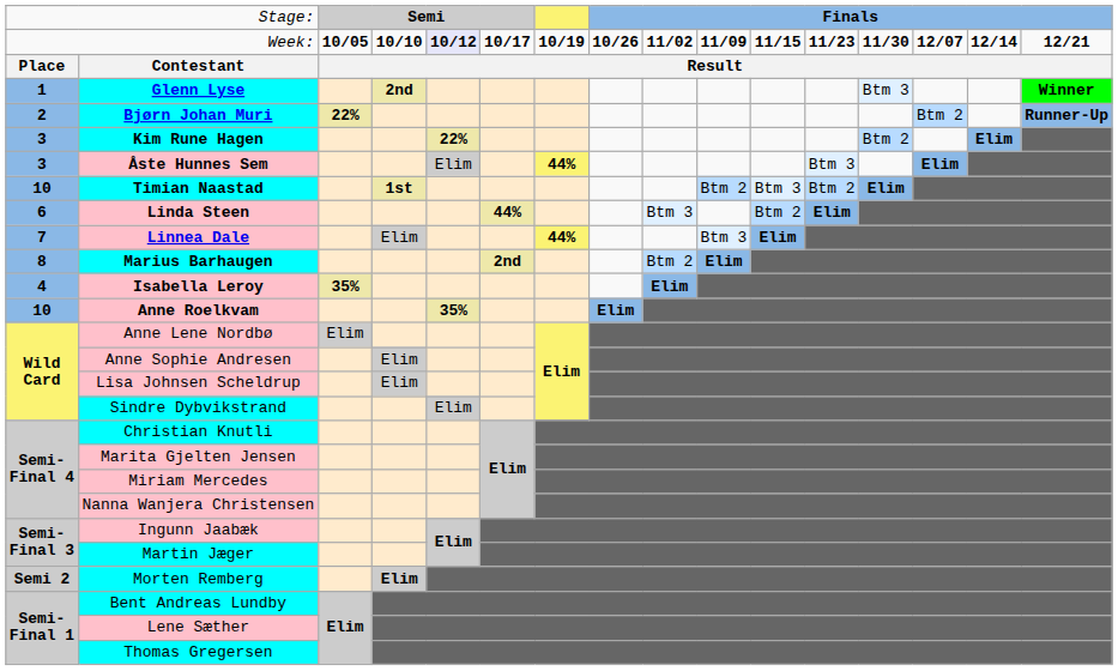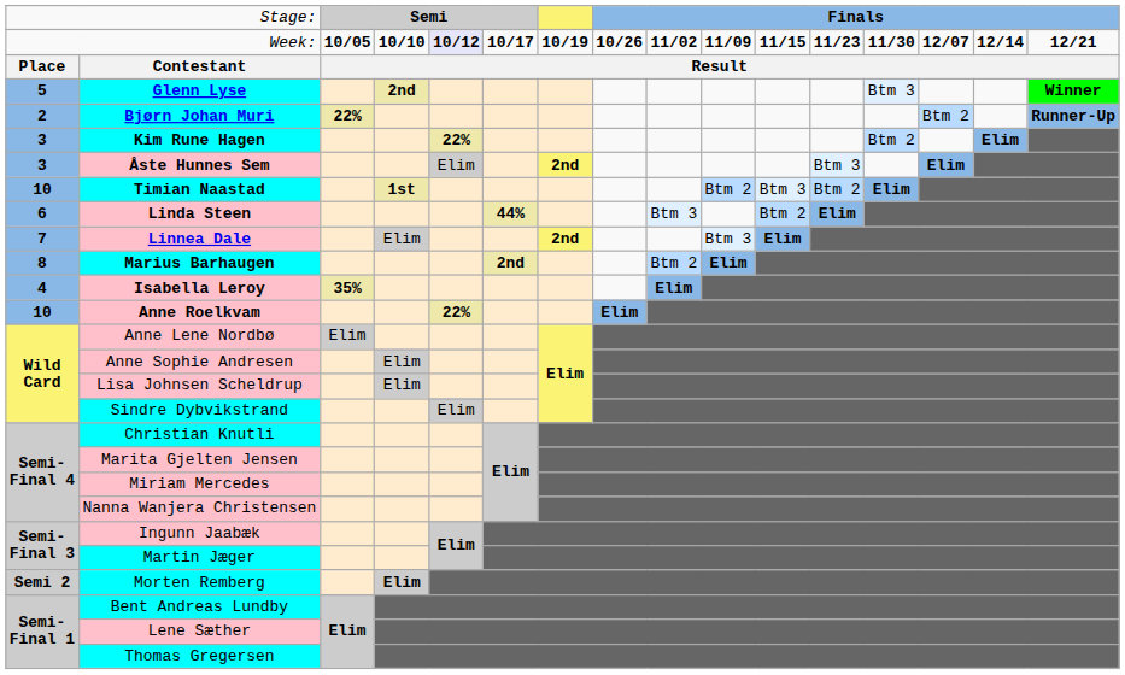 <table class="wikitable" style="margin:1em auto; text-align:center; font-size:85%">
 <tr>
 <td align="right" colspan=2><em>Stage:</em></td>
 <td bgcolor="CCCCCC" colspan=4><strong>Semi</strong></td>
 <td style="background:#fbf373; text-align:center;"></td>
 <td bgcolor="8AB8E6" colspan=9><strong>Finals</strong></td>
 </tr>
 <tr>
 <td align="right" colspan=2><em>Week:</em></td>
 <td><strong>10/05</strong></td>
 <td><strong>10/10</strong></td>
 <td style="background: lavender;"><strong>10/12</strong></td>
 <td><strong>10/17</strong></td>
 <td><strong>10/19</strong></td>
 <td><strong>10/26</strong></td>
 <td><strong>11/02</strong></td>
 <td><strong>11/09</strong></td>
 <td><strong>11/15</strong></td>
 <td><strong>11/23</strong></td>
 <td><strong>11/30</strong></td>
 <td><strong>12/07</strong></td>
 <td><strong>12/14</strong></td>
 <td><strong>12/21</strong></td>
 </tr>
 <tr>
 <th>Place</th>
 <th>Contestant</th>
 <th align="center" colspan=17>Result</th>
 </tr>
 <tr>
-<td bgcolor="#8AB8E6"><strong>1</strong></td>
+<td bgcolor="#8AB8E6"><strong>5</strong></td>
 <td bgcolor="cyan"><strong><a href='#'>Glenn Lyse</a></strong></td>
 <td bgcolor="#FFEBCD"></td>
 <td bgcolor="palegoldenrod" align="center"><strong>2nd</strong></td>
 <td bgcolor="#FFEBCD"></td>
 <td bgcolor="#FFEBCD"></td>
 <td bgcolor="#FFEBCD"></td>
 <td></td>
 <td></td>
 <td></td>
 <td></td>
 <td></td>
 <td bgcolor="E0F0FF">Btm 3</td>
 <td></td>
 <td></td>
 <td style="background: Lime" align="center"><strong>Winner</strong></td>
 </tr>
 <tr>
 <td bgcolor="#8AB8E6"><strong>2</strong></td>
 <td bgcolor="cyan"><strong><a href='#'>Bjørn Johan Muri</a></strong></td>
 <td bgcolor="palegoldenrod" align="center"><strong>22%</strong></td>
 <td bgcolor="#FFEBCD"></td>
 <td bgcolor="#FFEBCD"></td>
 <td bgcolor="#FFEBCD"></td>
 <td bgcolor="#FFEBCD"></td>
 <td></td>
 <td></td>
 <td></td>
 <td></td>
 <td></td>
 <td></td>
 <td bgcolor="B8DBFF">Btm 2</td>
 <td></td>
 <td bgcolor="8AB8E6"><strong>Runner-Up</strong></td>
 </tr>
 <tr>
 <td bgcolor="#8AB8E6"><strong>3</strong></td>
 <td bgcolor="cyan"><strong>Kim Rune Hagen</strong></td>
 <td bgcolor="#FFEBCD"></td>
 <td bgcolor="#FFEBCD"></td>
 <td bgcolor="palegoldenrod" align="center"><strong>22%</strong></td>
 <td bgcolor="#FFEBCD"></td>
 <td bgcolor="#FFEBCD"></td>
 <td></td>
 <td></td>
 <td></td>
 <td></td>
 <td></td>
 <td bgcolor="B8DBFF">Btm 2</td>
 <td></td>
 <td bgcolor="8AB8E6"><strong>Elim</strong></td>
 <td bgcolor="666666"></td>
 </tr>
 <tr>
 <td bgcolor="#8AB8E6"><strong>3</strong></td>
 <td bgcolor="pink"><strong>Åste Hunnes Sem</strong></td>
 <td bgcolor="#FFEBCD"></td>
 <td bgcolor="#FFEBCD"></td>
 <td style="background:#ccc; text-align:center;">Elim</td>
 <td bgcolor="#FFEBCD"></td>
-<td bgcolor="#fbf373" align="center"><strong>44%</strong></td>
+<td bgcolor="#fbf373" align="center"><strong>2nd</strong></td>
 <td></td>
 <td></td>
 <td></td>
 <td></td>
 <td bgcolor="E0F0FF">Btm 3</td>
 <td></td>
 <td bgcolor="8AB8E6"><strong>Elim</strong></td>
 <td colspan="2" bgcolor="666666"></td>
 </tr>
 <tr>
 <td bgcolor="#8AB8E6"><strong>10</strong></td>
 <td bgcolor="cyan"><strong>Timian Naastad</strong></td>
 <td bgcolor="#FFEBCD"></td>
 <td bgcolor="palegoldenrod" align="center"><strong>1st</strong></td>
 <td bgcolor="#FFEBCD"></td>
 <td bgcolor="#FFEBCD"></td>
 <td bgcolor="#FFEBCD"></td>
 <td></td>
 <td></td>
 <td bgcolor="B8DBFF">Btm 2</td>
 <td bgcolor="E0F0FF">Btm 3</td>
 <td bgcolor="B8DBFF">Btm 2</td>
 <td bgcolor="8AB8E6"><strong>Elim</strong></td>
 <td colspan="3" bgcolor="666666"></td>
 </tr>
 <tr>
 <td bgcolor="#8AB8E6"><strong>6</strong></td>
 <td bgcolor="pink"><strong>Linda Steen</strong></td>
 <td bgcolor="#FFEBCD"></td>
 <td bgcolor="#FFEBCD"></td>
 <td bgcolor="#FFEBCD"></td>
 <td bgcolor="palegoldenrod" align="center"><strong>44%</strong></td>
 <td bgcolor="#FFEBCD"></td>
 <td></td>
 <td bgcolor="E0F0FF">Btm 3</td>
 <td></td>
 <td bgcolor="B8DBFF">Btm 2</td>
 <td bgcolor="8AB8E6"><strong>Elim</strong></td>
 <td colspan="4" bgcolor="666666"></td>
 </tr>
 <tr>
 <td bgcolor="#8AB8E6"><strong>7</strong></td>
 <td bgcolor="pink"><strong><a href='#'>Linnea Dale</a></strong></td>
 <td bgcolor="#FFEBCD"></td>
 <td style="background:#ccc; text-align:center;">Elim</td>
 <td bgcolor="#FFEBCD"></td>
 <td bgcolor="#FFEBCD"></td>
-<td bgcolor="#fbf373" align="center"><strong>44%</strong></td>
+<td bgcolor="#fbf373" align="center"><strong>2nd</strong></td>
 <td></td>
 <td></td>
 <td bgcolor="E0F0FF">Btm 3</td>
 <td bgcolor="8AB8E6"><strong>Elim</strong></td>
 <td colspan="5" bgcolor="666666"></td>
 </tr>
 <tr>
 <td bgcolor="#8AB8E6"><strong>8</strong></td>
 <td bgcolor="cyan"><strong>Marius Barhaugen</strong></td>
 <td bgcolor="#FFEBCD"></td>
 <td bgcolor="#FFEBCD"></td>
 <td bgcolor="#FFEBCD"></td>
 <td bgcolor="palegoldenrod" align="center"><strong>2nd</strong></td>
 <td bgcolor="#FFEBCD"></td>
 <td></td>
 <td bgcolor="B8DBFF">Btm 2</td>
 <td bgcolor="8AB8E6"><strong>Elim</strong></td>
 <td colspan="6" bgcolor="666666"></td>
 </tr>
 <tr>
 <td bgcolor="#8AB8E6"><strong>4</strong></td>
 <td bgcolor="pink"><strong>Isabella Leroy</strong></td>
 <td bgcolor="palegoldenrod" align="center"><strong>35%</strong></td>
 <td bgcolor="#FFEBCD"></td>
 <td bgcolor="#FFEBCD"></td>
 <td bgcolor="#FFEBCD"></td>
 <td bgcolor="#FFEBCD"></td>
 <td></td>
 <td bgcolor="8AB8E6"><strong>Elim</strong></td>
 <td colspan="7" bgcolor="666666"></td>
 </tr>
 <tr>
 <td bgcolor="#8AB8E6"><strong>10</strong></td>
 <td bgcolor="pink"><strong>Anne Roelkvam</strong></td>
 <td bgcolor="#FFEBCD"></td>
 <td bgcolor="#FFEBCD"></td>
-<td bgcolor="palegoldenrod" align="center"><strong>35%</strong></td>
+<td bgcolor="palegoldenrod" align="center"><strong>22%</strong></td>
 <td bgcolor="#FFEBCD"></td>
 <td bgcolor="#FFEBCD"></td>
 <td bgcolor="8AB8E6"><strong>Elim</strong></td>
 <td colspan="8" bgcolor="666666"></td>
 </tr>
 <tr>
 <td style="background:#fbf373; text-align:center;" rowspan="4"><strong>Wild<br>Card</strong></td>
 <td style="background:pink;">Anne Lene Nordbø</td>
 <td style="background:#ccc; text-align:center;">Elim</td>
 <td bgcolor="#FFEBCD"></td>
 <td bgcolor="#FFEBCD"></td>
 <td bgcolor="#FFEBCD"></td>
 <td style="background:#fbf373; text-align:center;" rowspan="4"><strong>Elim</strong></td>
 <td colspan="9" style="background:#666;"></td>
 </tr>
 <tr>
 <td style="background:pink;">Anne Sophie Andresen</td>
 <td bgcolor="#FFEBCD"></td>
 <td style="background:#ccc; text-align:center;">Elim</td>
 <td bgcolor="#FFEBCD"></td>
 <td bgcolor="#FFEBCD"></td>
 <td colspan="9" style="background:#666;"></td>
 </tr>
 <tr>
 <td style="background:pink;">Lisa Johnsen Scheldrup</td>
 <td bgcolor="#FFEBCD"></td>
 <td style="background:#ccc; text-align:center;">Elim</td>
 <td bgcolor="#FFEBCD"></td>
 <td bgcolor="#FFEBCD"></td>
 <td colspan="9" style="background:#666;"></td>
 </tr>
 <tr>
 <td style="background:cyan;">Sindre Dybvikstrand</td>
 <td bgcolor="#FFEBCD"></td>
 <td bgcolor="#FFEBCD"></td>
 <td style="background:#ccc; text-align:center;">Elim</td>
 <td bgcolor="#FFEBCD"></td>
 <td colspan="9" style="background:#666;"></td>
 </tr>
 <tr>
 <td style="background:#ccc; text-align:center;" rowspan="4"><strong>Semi-<br>Final 4</strong></td>
 <td style="background:cyan;">Christian Knutli</td>
 <td bgcolor="#FFEBCD"></td>
 <td bgcolor="#FFEBCD"></td>
 <td bgcolor="#FFEBCD"></td>
 <td style="background:#ccc; text-align:center;" rowspan="4"><strong>Elim</strong></td>
 <td colspan="10" style="background:#666;"></td>
 </tr>
 <tr>
 <td style="background:pink;">Marita Gjelten Jensen</td>
 <td bgcolor="#FFEBCD"></td>
 <td bgcolor="#FFEBCD"></td>
 <td bgcolor="#FFEBCD"></td>
 <td colspan="10" style="background:#666;"></td>
 </tr>
 <tr>
 <td style="background:pink;">Miriam Mercedes</td>
 <td bgcolor="#FFEBCD"></td>
 <td bgcolor="#FFEBCD"></td>
 <td bgcolor="#FFEBCD"></td>
 <td colspan="10" style="background:#666;"></td>
 </tr>
 <tr>
 <td style="background:pink;">Nanna Wanjera Christensen</td>
 <td bgcolor="#FFEBCD"></td>
 <td bgcolor="#FFEBCD"></td>
 <td bgcolor="#FFEBCD"></td>
 <td colspan="10" style="background:#666;"></td>
 </tr>
 <tr>
 <td style="background:#ccc; text-align:center;" rowspan="2"><strong>Semi-<br>Final 3</strong></td>
 <td style="background:pink;">Ingunn Jaabæk</td>
 <td bgcolor="#FFEBCD"></td>
 <td bgcolor="#FFEBCD"></td>
 <td style="background:#ccc; text-align:center;" rowspan="2"><strong>Elim</strong></td>
 <td colspan="11" style="background:#666;"></td>
 </tr>
 <tr>
 <td style="background:cyan;">Martin Jæger</td>
 <td bgcolor="#FFEBCD"></td>
 <td bgcolor="#FFEBCD"></td>
 <td colspan="11" style="background:#666;"></td>
 </tr>
 <tr>
 <td style="background:#ccc; text-align:center;"><strong>Semi 2</strong></td>
 <td style="background:cyan;">Morten Remberg</td>
 <td bgcolor="#FFEBCD"></td>
 <td style="background:#ccc; text-align:center;"><strong>Elim</strong></td>
 <td colspan="13" style="background:#666;"></td>
 </tr>
 <tr>
 <td style="background:#ccc; text-align:center;" rowspan="3"><strong>Semi-<br>Final 1</strong></td>
 <td style="background:cyan;">Bent Andreas Lundby</td>
 <td style="background:#ccc; text-align:center;" rowspan="3"><strong>Elim</strong></td>
 <td colspan="14" style="background:#666;"></td>
 </tr>
 <tr>
 <td style="background:pink;">Lene Sæther</td>
 <td colspan="14" style="background:#666;"></td>
 </tr>
 <tr>
 <td style="background:cyan;">Thomas Gregersen</td>
 <td colspan="14" style="background:#666;"></td>
 </tr>
 </table>
